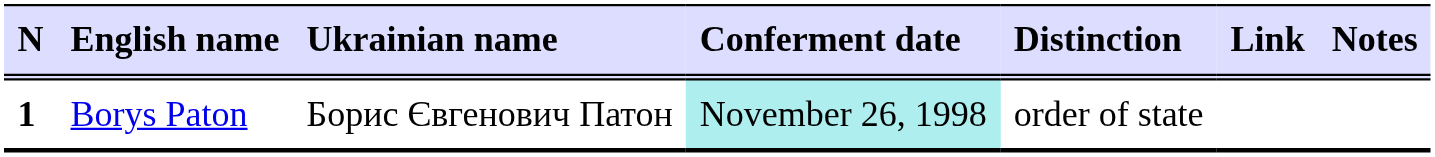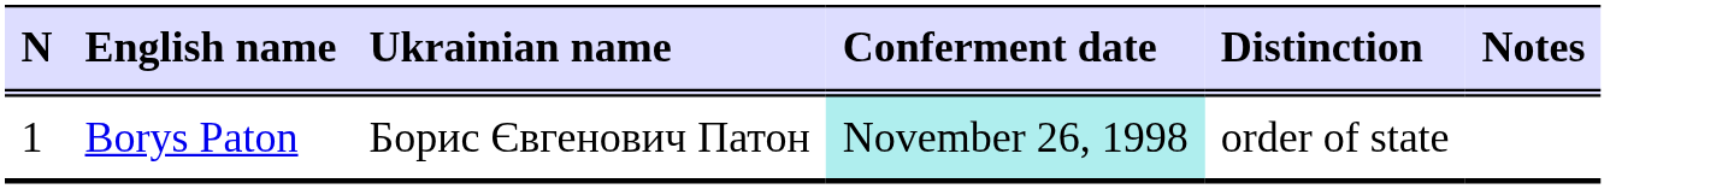 <table border=1 cellspacing=0 cellpadding=6 style="border-collapse:collapse; border:0 none;" frame=void rules=rows>
 <tr valign=bottom style="border-bottom:3px double black;background:#ddddff;">
 <th align=left>N</th>
 <th align=left>English name</th>
 <th align=left>Ukrainian name</th>
 <th align=left>Conferment date</th>
 <th align=left>Distinction</th>
-<th align=left>Link</th>
 <th align=left>Notes</th>
 </tr>
 <tr valign=top style="border-bottom:2px solid black;">
-<td><strong>1</strong></td>
+<td>1</td>
 <td><a href='#'>Borys Paton</a></td>
 <td>Борис Євгенович Патон</td>
 <td style="background: paleturquoise;">November 26, 1998</td>
 <td>order of state</td>
 <td></td>
-<td></td>
 </tr>
 </table>
